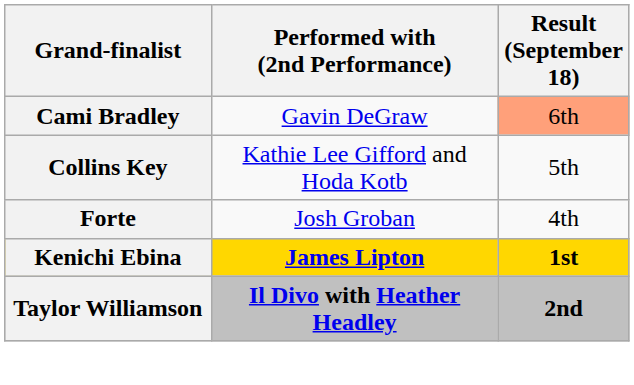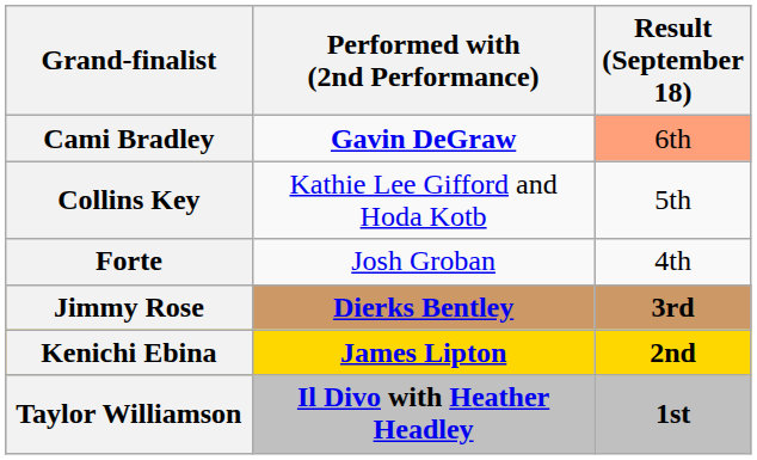 <table class="wikitable sortable plainrowheaders" style="text-align:center" width="33%;">
 <tr>
 <th class="unsortable" style="width:9em;">Grand-finalist</th>
 <th class="unsortable" style="width:13em;">Performed with<br>(2nd Performance)</th>
 <th data-sort-type="number" style="width:5em;">Result<br>(September 18)</th>
 </tr>
 <tr>
 <th scope="row">Cami Bradley</th>
-<td><a href='#'>Gavin DeGraw</a></td>
+<td><strong><a href='#'>Gavin DeGraw</a></strong></td>
 <td style="background: lightsalmon;">6th</td>
 </tr>
 <tr>
 <th scope="row">Collins Key</th>
 <td><a href='#'>Kathie Lee Gifford</a> and <a href='#'>Hoda Kotb</a></td>
 <td>5th</td>
 </tr>
 <tr>
 <th scope="row">Forte</th>
 <td><a href='#'>Josh Groban</a></td>
 <td>4th</td>
 </tr>
+<tr style="background:#c96">
+<th scope="row"><strong>Jimmy Rose</strong></th>
+<td><strong><a href='#'>Dierks Bentley</a></strong></td>
+<td><strong>3rd</strong></td>
+</tr>
 <tr style="background:gold">
 <th scope="row"><strong>Kenichi Ebina</strong></th>
 <td><strong><a href='#'>James Lipton</a></strong></td>
-<td><strong>1st</strong></td>
+<td><strong>2nd</strong></td>
 </tr>
 <tr style="background:silver">
 <th scope="row"><strong>Taylor Williamson</strong></th>
 <td><strong><a href='#'>Il Divo</a> with <a href='#'>Heather Headley</a></strong></td>
-<td><strong>2nd</strong></td>
+<td><strong>1st</strong></td>
 </tr>
 </table>
